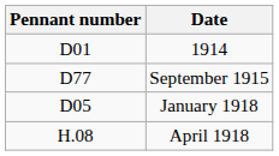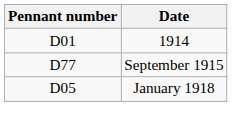 <table class="wikitable" style="text-align:center">
 <tr>
 <th>Pennant number</th>
 <th>Date</th>
 </tr>
 <tr>
 <td>D01</td>
 <td>1914</td>
 </tr>
 <tr>
 <td>D77</td>
 <td>September 1915</td>
 </tr>
 <tr>
 <td>D05</td>
 <td>January 1918</td>
 </tr>
-<tr>
-<td>H.08</td>
-<td>April 1918</td>
-</tr>
 </table>
